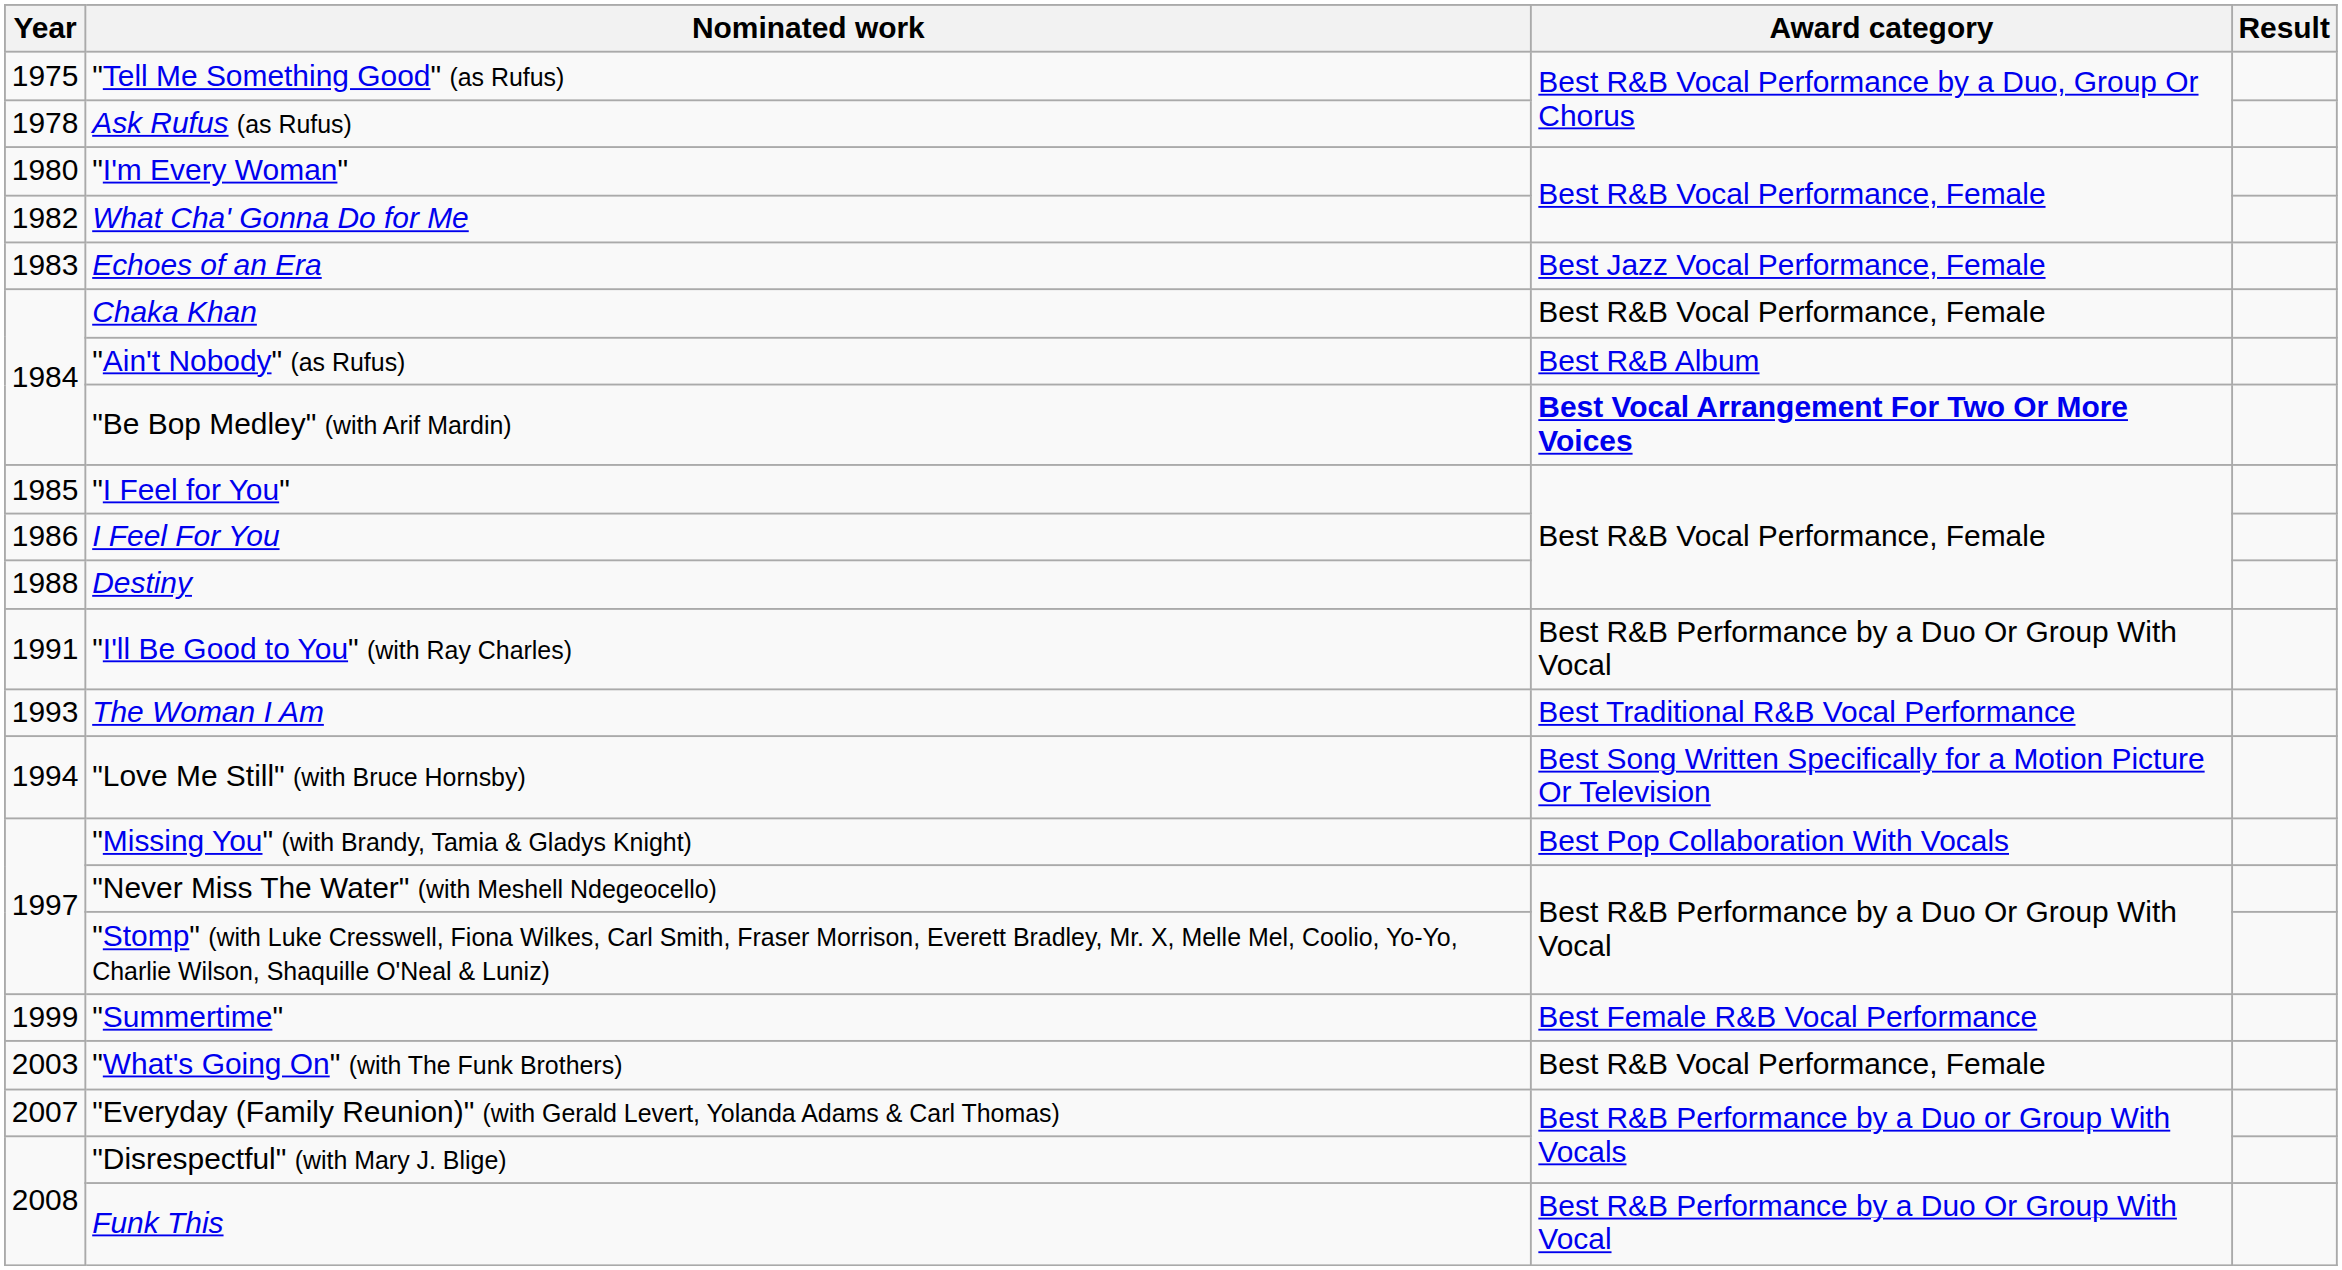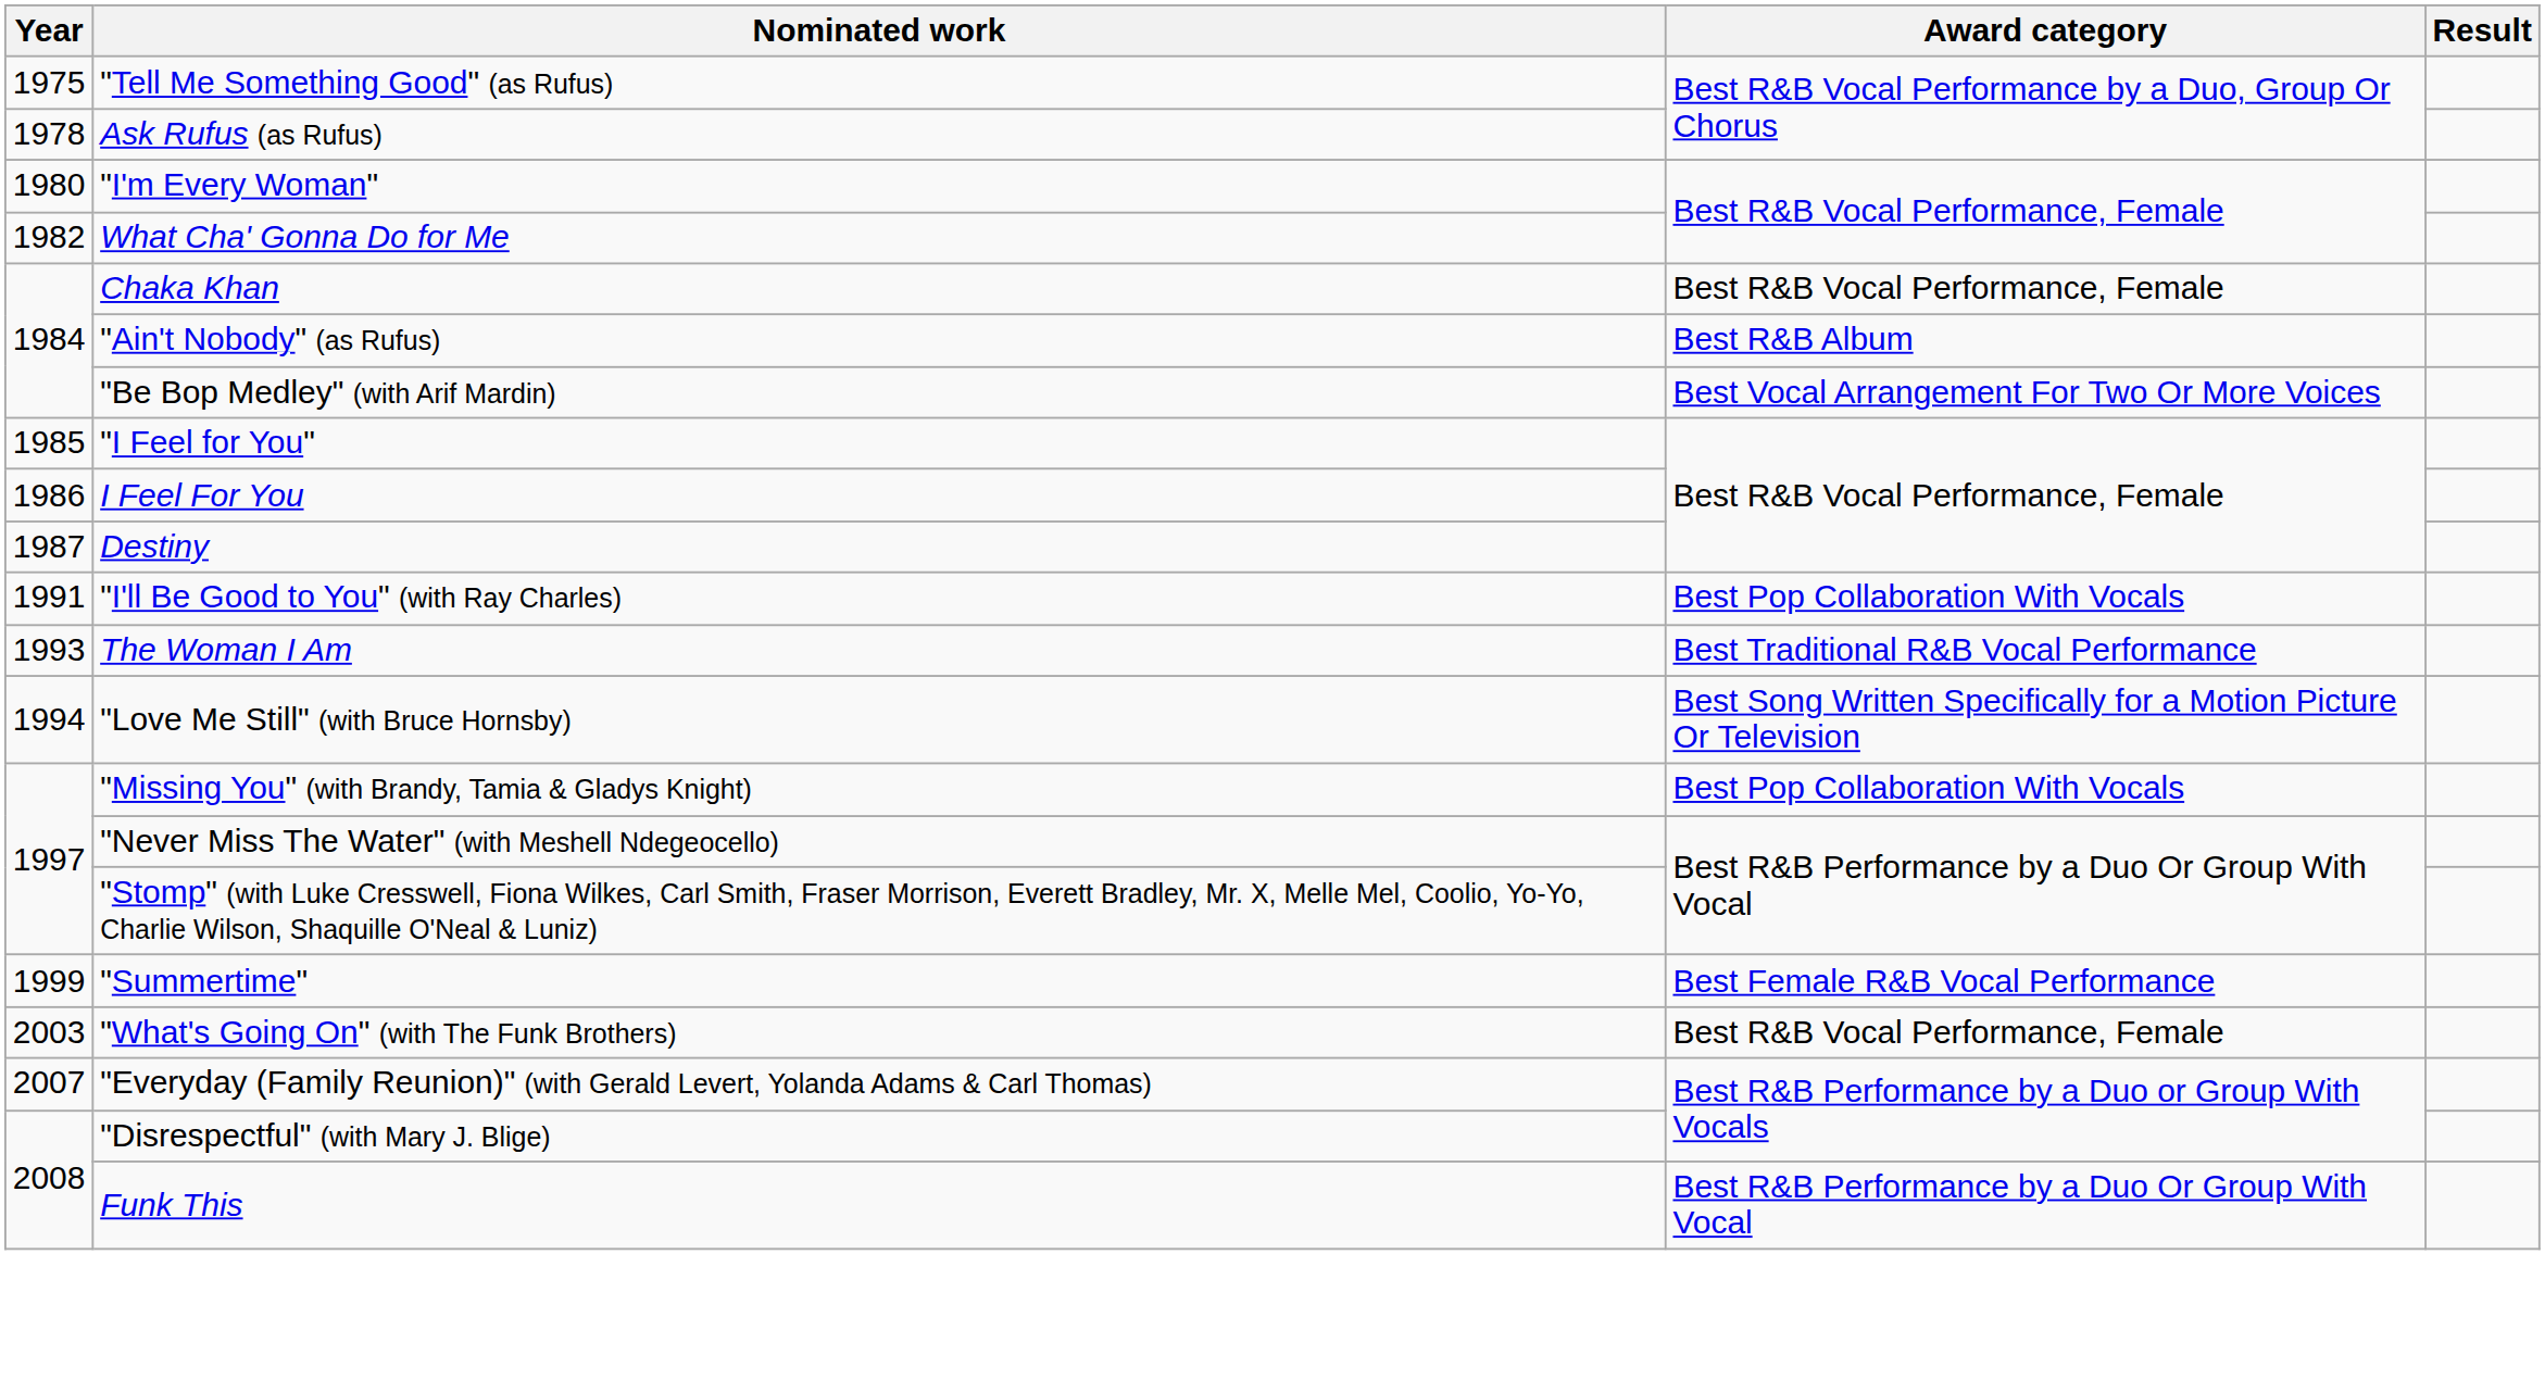 <table class="wikitable sortable">
 <tr>
 <th>Year</th>
 <th class="unsortable">Nominated work</th>
 <th>Award category</th>
 <th>Result</th>
 </tr>
 <tr>
 <td>1975</td>
 <td>"<a href='#'>Tell Me Something Good</a>" <small>(as Rufus)</small></td>
 <td rowspan=2><a href='#'>Best R&B Vocal Performance by a Duo, Group Or Chorus</a></td>
 <td></td>
 </tr>
 <tr>
 <td>1978</td>
 <td><em><a href='#'>Ask Rufus</a></em> <small>(as Rufus)</small></td>
 <td></td>
 </tr>
 <tr>
 <td>1980</td>
 <td>"<a href='#'>I'm Every Woman</a>"</td>
 <td rowspan=2><a href='#'>Best R&B Vocal Performance, Female</a></td>
 <td></td>
 </tr>
 <tr>
 <td>1982</td>
 <td><em><a href='#'>What Cha' Gonna Do for Me</a></em></td>
 <td></td>
 </tr>
 <tr>
-<td>1983</td>
-<td><em><a href='#'>Echoes of an Era</a></em></td>
-<td><a href='#'>Best Jazz Vocal Performance, Female</a></td>
-<td></td>
-</tr>
-<tr>
 <td rowspan="3">1984</td>
 <td><em><a href='#'>Chaka Khan</a></em></td>
 <td>Best R&B Vocal Performance, Female</td>
 <td></td>
 </tr>
 <tr>
 <td>"<a href='#'>Ain't Nobody</a>" <small>(as Rufus)</small></td>
 <td><a href='#'>Best R&B Album</a></td>
 <td></td>
 </tr>
 <tr>
 <td>"Be Bop Medley" <small>(with Arif Mardin)</small></td>
-<td><strong><a href='#'>Best Vocal Arrangement For Two Or More Voices</a></strong></td>
+<td><a href='#'>Best Vocal Arrangement For Two Or More Voices</a></td>
 <td></td>
 </tr>
 <tr>
 <td>1985</td>
 <td>"<a href='#'>I Feel for You</a>"</td>
 <td rowspan=3>Best R&B Vocal Performance, Female</td>
 <td></td>
 </tr>
 <tr>
 <td>1986</td>
 <td><em><a href='#'>I Feel For You</a></em></td>
 <td></td>
 </tr>
 <tr>
-<td>1988</td>
+<td>1987</td>
 <td><em><a href='#'>Destiny</a></em></td>
 <td></td>
 </tr>
 <tr>
 <td>1991</td>
 <td>"<a href='#'>I'll Be Good to You</a>" <small>(with Ray Charles)</small></td>
-<td>Best R&B Performance by a Duo Or Group With Vocal</td>
+<td><a href='#'>Best Pop Collaboration With Vocals</a></td>
 <td></td>
 </tr>
 <tr>
 <td>1993</td>
 <td><em><a href='#'>The Woman I Am</a></em></td>
 <td><a href='#'>Best Traditional R&B Vocal Performance</a></td>
 <td></td>
 </tr>
 <tr>
 <td>1994</td>
 <td>"Love Me Still" <small>(with Bruce Hornsby)</small></td>
 <td><a href='#'>Best Song Written Specifically for a Motion Picture Or Television</a></td>
 <td></td>
 </tr>
 <tr>
 <td rowspan="3">1997</td>
 <td>"<a href='#'>Missing You</a>" <small>(with Brandy, Tamia & Gladys Knight)</small></td>
 <td><a href='#'>Best Pop Collaboration With Vocals</a></td>
 <td></td>
 </tr>
 <tr>
 <td>"Never Miss The Water" <small>(with Meshell Ndegeocello)</small></td>
 <td rowspan="2">Best R&B Performance by a Duo Or Group With Vocal</td>
 <td></td>
 </tr>
 <tr>
 <td>"<a href='#'>Stomp</a>" <small>(with Luke Cresswell, Fiona Wilkes, Carl Smith, Fraser Morrison, Everett Bradley, Mr. X, Melle Mel, Coolio, Yo-Yo, Charlie Wilson, Shaquille O'Neal & Luniz)</small></td>
 <td></td>
 </tr>
 <tr>
 <td>1999</td>
 <td>"<a href='#'>Summertime</a>"</td>
 <td><a href='#'>Best Female R&B Vocal Performance</a></td>
 <td></td>
 </tr>
 <tr>
 <td>2003</td>
 <td>"<a href='#'>What's Going On</a>" <small>(with The Funk Brothers)</small></td>
 <td>Best R&B Vocal Performance, Female</td>
 <td></td>
 </tr>
 <tr>
 <td>2007</td>
 <td>"Everyday (Family Reunion)" <small>(with Gerald Levert, Yolanda Adams & Carl Thomas)</small></td>
 <td rowspan=2><a href='#'>Best R&B Performance by a Duo or Group With Vocals</a></td>
 <td></td>
 </tr>
 <tr>
 <td rowspan="2">2008</td>
 <td>"Disrespectful" <small>(with Mary J. Blige)</small></td>
 <td></td>
 </tr>
 <tr>
 <td><em><a href='#'>Funk This</a></em></td>
 <td><a href='#'>Best R&B Performance by a Duo Or Group With Vocal</a></td>
 <td></td>
 </tr>
 </table>
